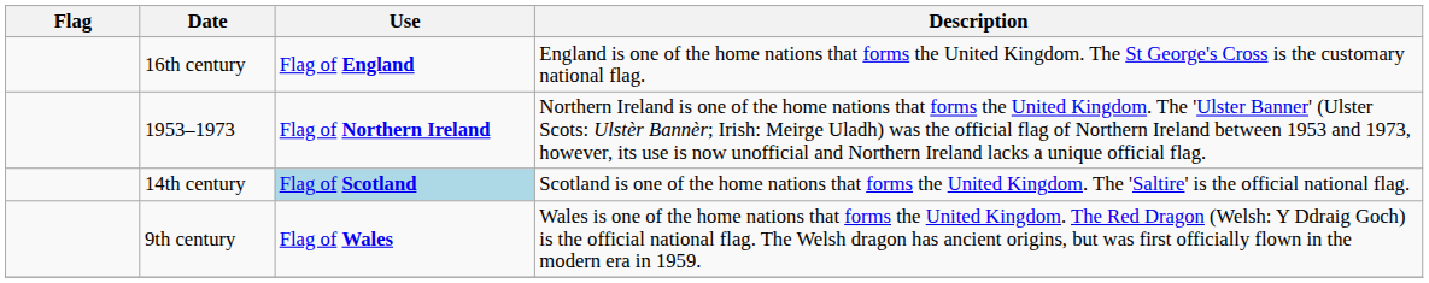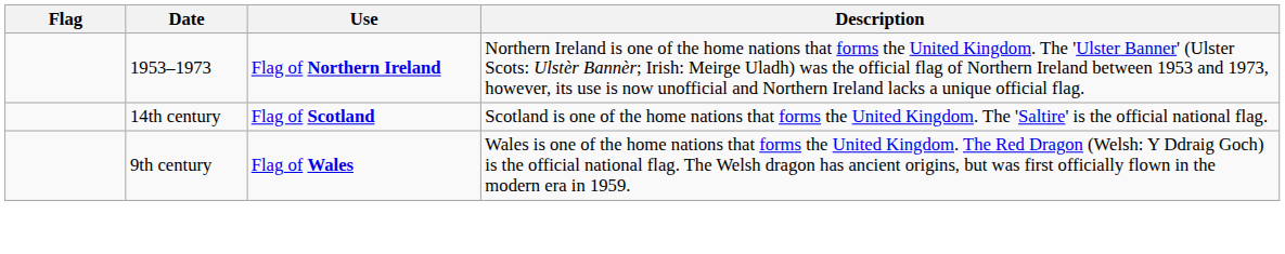 <table class="wikitable">
 <tr>
 <th style="width:100px;">Flag</th>
 <th style="width:100px;">Date</th>
 <th style="width:200px;">Use</th>
 <th style="width:700px;">Description</th>
-</tr>
-<tr>
-<td></td>
-<td>16th century</td>
-<td><a href='#'>Flag of</a> <strong><a href='#'>England</a></strong></td>
-<td>England is one of the home nations that <a href='#'>forms</a> the United Kingdom. The <a href='#'>St George's Cross</a> is the customary national flag.</td>
 </tr>
 <tr>
 <td></td>
 <td>1953–1973</td>
 <td><a href='#'>Flag of</a> <strong><a href='#'>Northern Ireland</a></strong></td>
 <td>Northern Ireland is one of the home nations that <a href='#'>forms</a> the <a href='#'>United Kingdom</a>. The '<a href='#'>Ulster Banner</a>' (Ulster Scots: <em>Ulstèr Bannèr</em>; Irish: Meirge Uladh) was the official flag of Northern Ireland between 1953 and 1973, however, its use is now unofficial and Northern Ireland lacks a unique official flag.</td>
 </tr>
 <tr>
 <td></td>
 <td>14th century</td>
-<td style="background: lightblue;"><a href='#'>Flag of</a> <strong><a href='#'>Scotland</a></strong></td>
+<td><a href='#'>Flag of</a> <strong><a href='#'>Scotland</a></strong></td>
 <td>Scotland is one of the home nations that <a href='#'>forms</a> the <a href='#'>United Kingdom</a>. The '<a href='#'>Saltire</a>' is the official national flag.</td>
 </tr>
 <tr>
 <td></td>
 <td>9th century</td>
 <td><a href='#'>Flag of</a> <strong><a href='#'>Wales</a></strong></td>
 <td>Wales is one of the home nations that <a href='#'>forms</a> the <a href='#'>United Kingdom</a>. <a href='#'>The Red Dragon</a> (Welsh: Y Ddraig Goch) is the official national flag. The Welsh dragon has ancient origins, but was first officially flown in the modern era in 1959.</td>
 </tr>
 <tr>
 </tr>
 </table>
